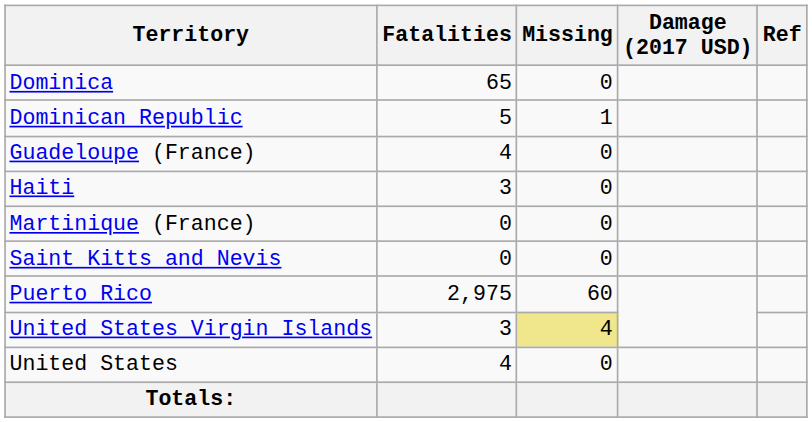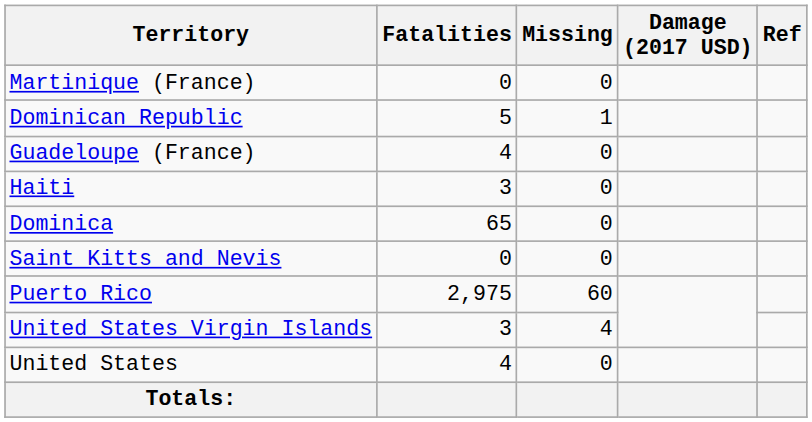 <table class="wikitable sortable" style="float:right;clear:right;">
 <tr>
 <th>Territory</th>
 <th>Fatalities</th>
 <th>Missing</th>
 <th>Damage<br>(2017 USD)</th>
 <th class="unsortable">Ref</th>
 </tr>
 <tr style="text-align:right;">
-<td scope="row" style="text-align: left;"><a href='#'>Dominica</a></td>
-<td>65</td>
+<td scope="row" style="text-align: left;"><a href='#'>Martinique</a> (France)</td>
+<td>0</td>
 <td>0</td>
 <td></td>
 <td></td>
 </tr>
 <tr style="text-align:right;">
 <td scope="row" style="text-align: left;"><a href='#'>Dominican Republic</a></td>
 <td>5</td>
 <td>1</td>
 <td></td>
 <td></td>
 </tr>
 <tr style="text-align: right;">
 <td scope="row" style="text-align: left;"><a href='#'>Guadeloupe</a> (France)</td>
 <td>4</td>
 <td>0</td>
 <td></td>
 <td></td>
 </tr>
 <tr style="text-align:right;">
 <td scope="row" style="text-align: left;"><a href='#'>Haiti</a></td>
 <td>3</td>
 <td>0</td>
 <td></td>
 <td></td>
 </tr>
 <tr style="text-align:right;">
-<td scope="row" style="text-align: left;"><a href='#'>Martinique</a> (France)</td>
-<td>0</td>
+<td scope="row" style="text-align: left;"><a href='#'>Dominica</a></td>
+<td>65</td>
 <td>0</td>
 <td></td>
 <td></td>
 </tr>
 <tr style="text-align:right;">
 <td scope="row" style="text-align: left;"><a href='#'>Saint Kitts and Nevis</a></td>
 <td>0</td>
 <td>0</td>
 <td></td>
 <td></td>
 </tr>
 <tr style="text-align:right;">
 <td scope="row" style="text-align: left;"><a href='#'>Puerto Rico</a></td>
 <td>2,975</td>
 <td>60</td>
 <td rowspan=2></td>
 <td></td>
 </tr>
 <tr style="text-align:right;">
 <td scope="row" style="text-align: left;"><a href='#'>United States Virgin Islands</a></td>
 <td>3</td>
-<td style="background: khaki;">4</td>
+<td>4</td>
 <td></td>
 </tr>
 <tr style="text-align:right;">
 <td scope="row" style="text-align: left;">United States</td>
 <td>4</td>
 <td>0</td>
 <td></td>
 <td></td>
 </tr>
 <tr class="sortbottom">
 <th scope="row" style="text-align: lefit;">Totals:</th>
 <th style="text-align:right;"></th>
 <th style="text-align:right;"></th>
 <th style="text-align:right;"></th>
 <th></th>
 </tr>
 </table>
